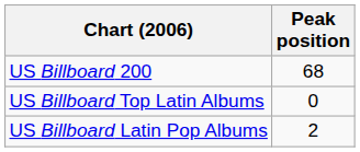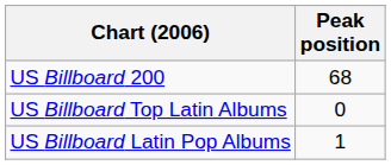 <table class="wikitable sortable plainrowheaders">
 <tr>
 <th scope="col">Chart (2006)</th>
 <th scope="col">Peak<br>position</th>
 </tr>
 <tr>
 <td><a href='#'>US <em>Billboard</em> 200</a></td>
 <td align="center">68</td>
 </tr>
 <tr>
 <td><a href='#'>US <em>Billboard</em> Top Latin Albums</a></td>
 <td align="center">0</td>
 </tr>
 <tr>
 <td><a href='#'>US <em>Billboard</em> Latin Pop Albums</a></td>
-<td align="center">2</td>
+<td align="center">1</td>
 </tr>
 </table>
